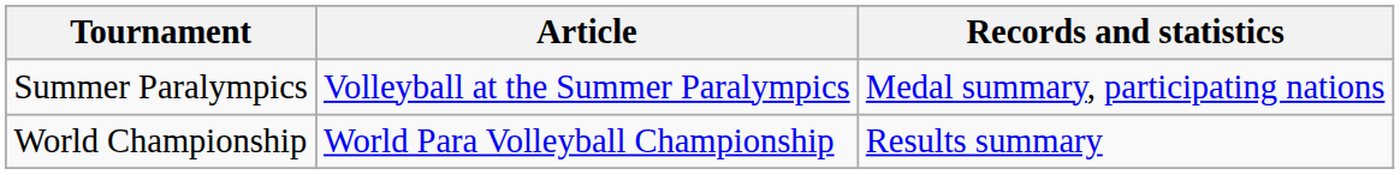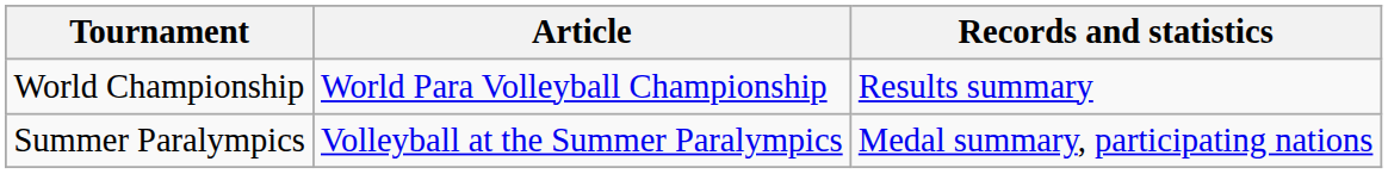 <table class="wikitable">
 <tr>
 <th>Tournament</th>
 <th>Article</th>
 <th>Records and statistics</th>
 </tr>
 <tr>
+<td>World Championship</td>
+<td><a href='#'>World Para Volleyball Championship</a></td>
+<td><a href='#'>Results summary</a></td>
+</tr>
+<tr>
 <td>Summer Paralympics</td>
 <td><a href='#'>Volleyball at the Summer Paralympics</a></td>
 <td><a href='#'>Medal summary</a>, <a href='#'>participating nations</a></td>
 </tr>
-<tr>
-<td>World Championship</td>
-<td><a href='#'>World Para Volleyball Championship</a></td>
-<td><a href='#'>Results summary</a></td>
-</tr>
 </table>
